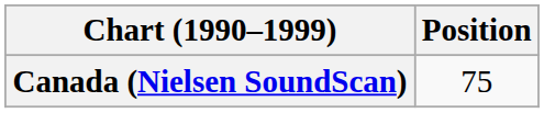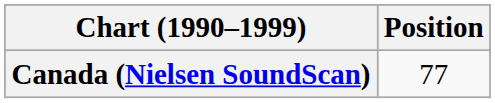 <table class="wikitable plainrowheaders" style="text-align:center">
 <tr>
 <th>Chart (1990–1999)</th>
 <th>Position</th>
 </tr>
 <tr>
 <th scope="row">Canada (<a href='#'>Nielsen SoundScan</a>)</th>
-<td>75</td>
+<td>77</td>
 </tr>
 </table>
